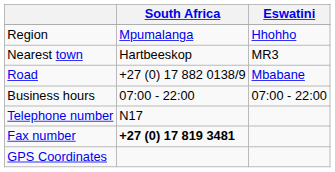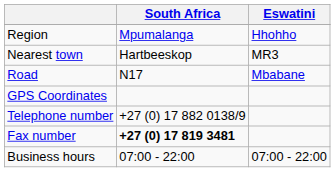 <table class="wikitable sortable">
 <tr>
 <th></th>
 <th><a href='#'>South Africa</a></th>
 <th><a href='#'>Eswatini</a></th>
 </tr>
 <tr Name || Oshoek || Ngwenya>
 </tr>
 <tr>
 <td>Region</td>
 <td><a href='#'>Mpumalanga</a></td>
 <td><a href='#'>Hhohho</a></td>
 </tr>
 <tr>
 <td>Nearest <a href='#'>town</a></td>
 <td>Hartbeeskop</td>
 <td>MR3</td>
 </tr>
 <tr>
 <td><a href='#'>Road</a></td>
-<td>+27 (0) 17 882 0138/9</td>
+<td>N17</td>
 <td><a href='#'>Mbabane</a></td>
 </tr>
 <tr>
-<td>Business hours</td>
-<td>07:00 - 22:00</td>
-<td>07:00 - 22:00</td>
+<td><a href='#'>GPS Coordinates</a></td>
+<td></td>
+<td></td>
 </tr>
 <tr>
 <td><a href='#'>Telephone number</a></td>
-<td>N17</td>
+<td>+27 (0) 17 882 0138/9</td>
 <td></td>
 </tr>
 <tr>
 <td><a href='#'>Fax number</a></td>
 <td><strong>+27 (0) 17 819 3481</strong></td>
 <td></td>
 </tr>
 <tr>
-<td><a href='#'>GPS Coordinates</a></td>
-<td></td>
-<td></td>
+<td>Business hours</td>
+<td>07:00 - 22:00</td>
+<td>07:00 - 22:00</td>
 </tr>
 </table>
